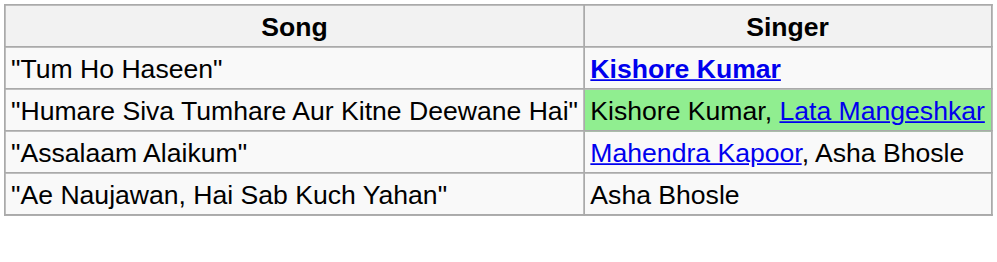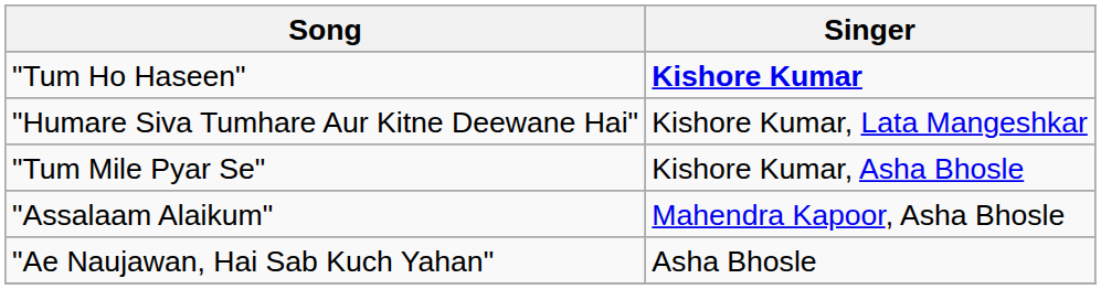 <table class="wikitable" style="font-size:95%;">
 <tr>
 <th>Song</th>
 <th>Singer</th>
 </tr>
 <tr>
 <td>"Tum Ho Haseen"</td>
 <td><strong><a href='#'>Kishore Kumar</a></strong></td>
 </tr>
 <tr>
 <td>"Humare Siva Tumhare Aur Kitne Deewane Hai"</td>
-<td style="background: lightgreen;">Kishore Kumar, <a href='#'>Lata Mangeshkar</a></td>
+<td>Kishore Kumar, <a href='#'>Lata Mangeshkar</a></td>
+</tr>
+<tr>
+<td>"Tum Mile Pyar Se"</td>
+<td>Kishore Kumar, <a href='#'>Asha Bhosle</a></td>
 </tr>
 <tr>
 <td>"Assalaam Alaikum"</td>
 <td><a href='#'>Mahendra Kapoor</a>, Asha Bhosle</td>
 </tr>
 <tr>
 <td>"Ae Naujawan, Hai Sab Kuch Yahan"</td>
 <td>Asha Bhosle</td>
 </tr>
 <tr>
 </tr>
 </table>
